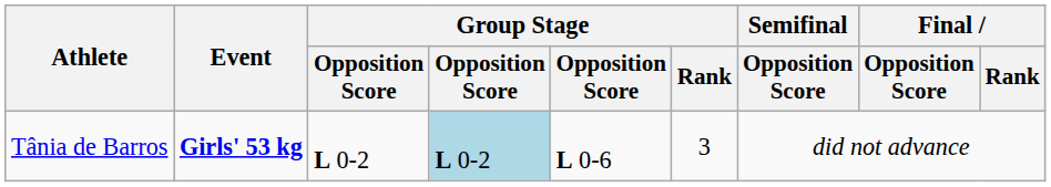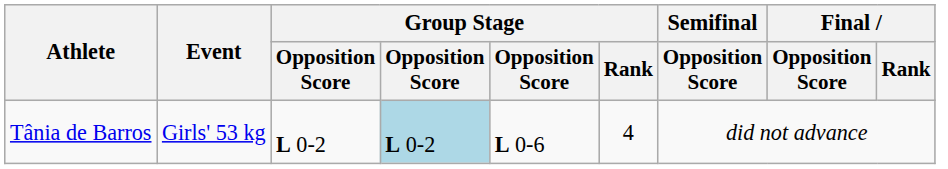 <table class="wikitable" style="font-size:90%">
 <tr>
 <th rowspan=2>Athlete</th>
 <th rowspan=2>Event</th>
 <th colspan=4>Group Stage</th>
 <th colspan=1>Semifinal</th>
 <th colspan=2>Final / </th>
 </tr>
 <tr style="font-size:95%">
 <th>Opposition<br>Score</th>
 <th>Opposition<br>Score</th>
 <th>Opposition<br>Score</th>
 <th>Rank</th>
 <th>Opposition<br>Score</th>
 <th>Opposition<br>Score</th>
 <th>Rank</th>
 </tr>
 <tr align=center>
 <td align=left><a href='#'>Tânia de Barros</a></td>
-<td align=left><strong><a href='#'>Girls' 53 kg</a></strong></td>
+<td align=left><a href='#'>Girls' 53 kg</a></td>
 <td align=left><br> <strong>L</strong> 0-2</td>
 <td align=left style="background: lightblue;"><br> <strong>L</strong> 0-2</td>
 <td align=left><br> <strong>L</strong> 0-6</td>
-<td>3</td>
+<td>4</td>
 <td colspan=3><em>did not advance</em></td>
 </tr>
 </table>
